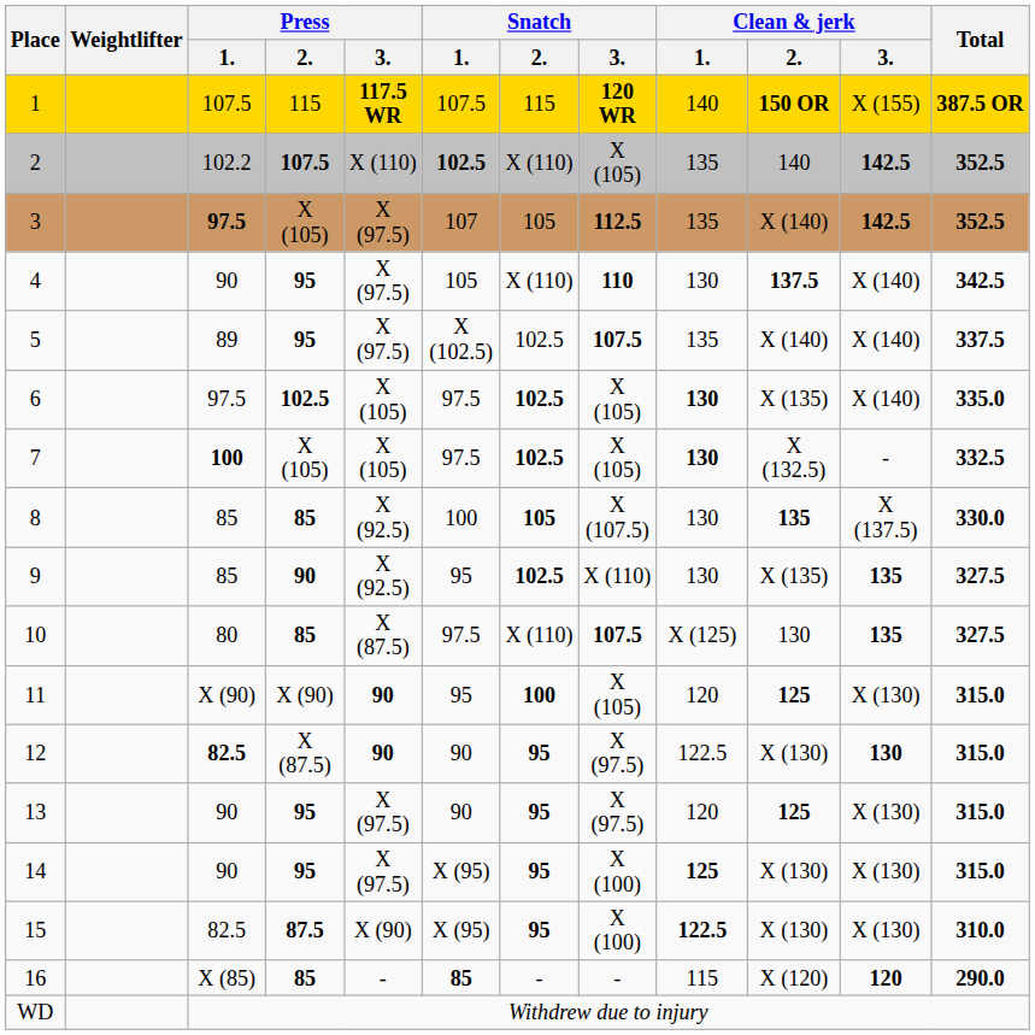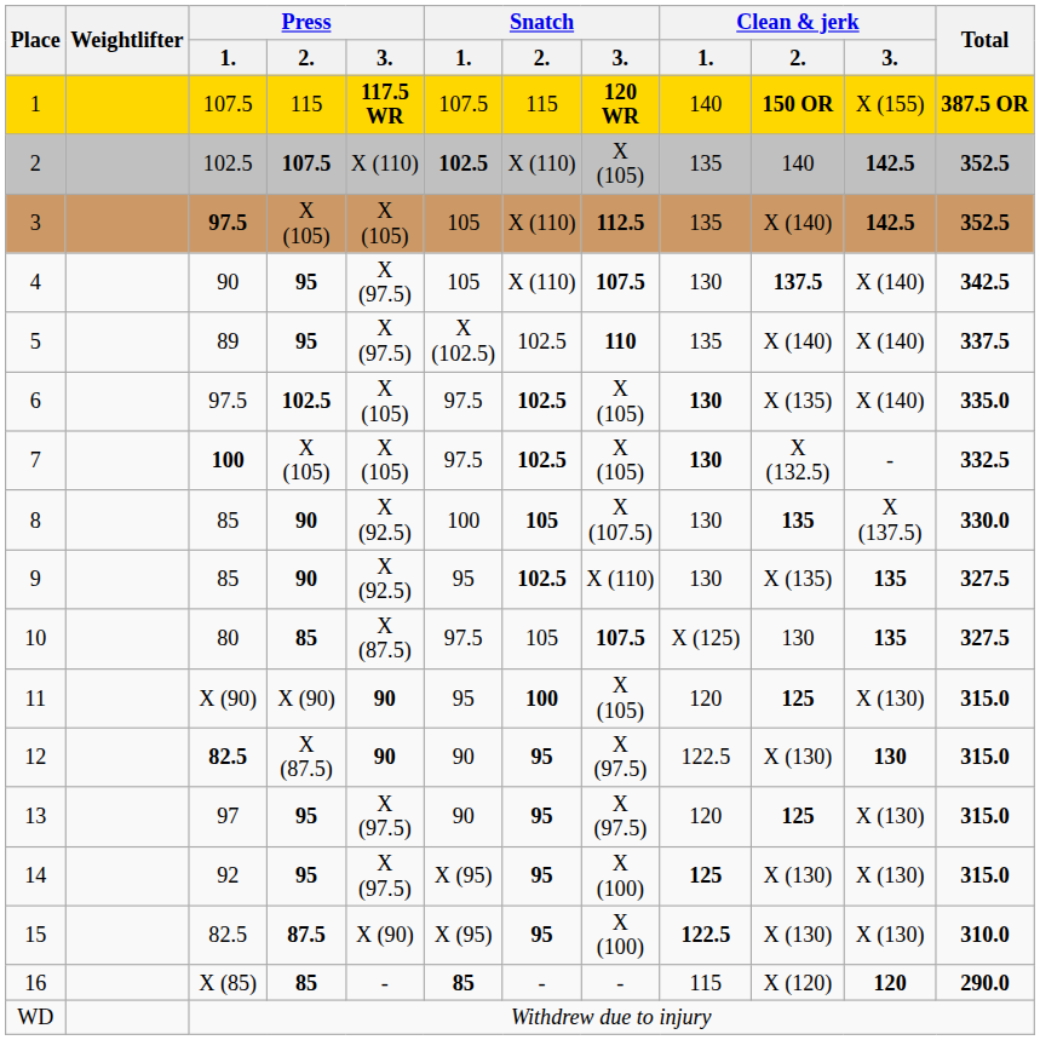 <table class=wikitable style="text-align:center">
 <tr>
 <th rowspan=2>Place</th>
 <th rowspan=2>Weightlifter</th>
 <th colspan=3><a href='#'>Press</a></th>
 <th colspan=3><a href='#'>Snatch</a></th>
 <th colspan=3><a href='#'>Clean & jerk</a></th>
 <th rowspan=2>Total</th>
 </tr>
 <tr>
 <th align=center width=50>1.</th>
 <th align=center width=50>2.</th>
 <th align=center width=50>3.</th>
 <th align=center width=50>1.</th>
 <th align=center width=50>2.</th>
 <th align=center width=50>3.</th>
 <th align=center width=60>1.</th>
 <th align=center width=60>2.</th>
 <th align=center width=60>3.</th>
 </tr>
 <tr bgcolor=gold>
 <td>1</td>
 <td align=left></td>
 <td>107.5</td>
 <td>115</td>
 <td><strong>117.5</strong> <strong>WR</strong></td>
 <td>107.5</td>
 <td>115</td>
 <td><strong>120</strong> <strong>WR</strong></td>
 <td>140</td>
 <td><strong>150</strong> <strong>OR</strong></td>
 <td>X (155)</td>
 <td><strong>387.5</strong> <strong>OR</strong></td>
 </tr>
 <tr bgcolor=silver>
 <td>2</td>
 <td align=left></td>
-<td>102.2</td>
+<td>102.5</td>
 <td><strong>107.5</strong></td>
 <td>X (110)</td>
 <td><strong>102.5</strong></td>
 <td>X (110)</td>
 <td>X (105)</td>
 <td>135</td>
 <td>140</td>
 <td><strong>142.5</strong></td>
 <td><strong>352.5	</strong></td>
 </tr>
 <tr bgcolor=cc9966>
 <td>3</td>
 <td align=left></td>
 <td><strong>97.5</strong></td>
 <td>X (105)</td>
-<td>X (97.5)</td>
-<td>107</td>
+<td>X (105)</td>
 <td>105</td>
+<td>X (110)</td>
 <td><strong>112.5</strong></td>
 <td>135</td>
 <td>X (140)</td>
 <td><strong>142.5</strong></td>
 <td><strong>352.5</strong></td>
 </tr>
 <tr>
 <td>4</td>
 <td align=left></td>
 <td>90</td>
 <td><strong>95</strong></td>
 <td>X (97.5)</td>
 <td>105</td>
 <td>X (110)</td>
-<td><strong>110</strong></td>
+<td><strong>107.5</strong></td>
 <td>130</td>
 <td><strong>137.5</strong></td>
 <td>X (140)</td>
 <td><strong>342.5</strong></td>
 </tr>
 <tr>
 <td>5</td>
 <td align=left></td>
 <td>89</td>
 <td><strong>95</strong></td>
 <td>X (97.5)</td>
 <td>X (102.5)</td>
 <td>102.5</td>
-<td><strong>107.5</strong></td>
+<td><strong>110</strong></td>
 <td>135</td>
 <td>X (140)</td>
 <td>X (140)</td>
 <td><strong>337.5</strong></td>
 </tr>
 <tr>
 <td>6</td>
 <td align=left></td>
 <td>97.5</td>
 <td><strong>102.5</strong></td>
 <td>X (105)</td>
 <td>97.5</td>
 <td><strong>102.5</strong></td>
 <td>X (105)</td>
 <td><strong>130</strong></td>
 <td>X (135)</td>
 <td>X (140)</td>
 <td><strong>335.0</strong></td>
 </tr>
 <tr>
 <td>7</td>
 <td align=left></td>
 <td><strong>100</strong></td>
 <td>X (105)</td>
 <td>X (105)</td>
 <td>97.5</td>
 <td><strong>102.5</strong></td>
 <td>X (105)</td>
 <td><strong>130</strong></td>
 <td>X (132.5)</td>
 <td>-</td>
 <td><strong>332.5</strong></td>
 </tr>
 <tr>
 <td>8</td>
 <td align=left></td>
 <td>85</td>
-<td><strong>85</strong></td>
+<td><strong>90</strong></td>
 <td>X (92.5)</td>
 <td>100</td>
 <td><strong>105</strong></td>
 <td>X (107.5)</td>
 <td>130</td>
 <td><strong>135</strong></td>
 <td>X (137.5)</td>
 <td><strong>330.0</strong></td>
 </tr>
 <tr>
 <td>9</td>
 <td align=left></td>
 <td>85</td>
 <td><strong>90</strong></td>
 <td>X (92.5)</td>
 <td>95</td>
 <td><strong>102.5</strong></td>
 <td>X (110)</td>
 <td>130</td>
 <td>X (135)</td>
 <td><strong>135</strong></td>
 <td><strong>327.5</strong></td>
 </tr>
 <tr>
 <td>10</td>
 <td align=left></td>
 <td>80</td>
 <td><strong>85</strong></td>
 <td>X (87.5)</td>
 <td>97.5</td>
-<td>X (110)</td>
+<td>105</td>
 <td><strong>107.5</strong></td>
 <td>X (125)</td>
 <td>130</td>
 <td><strong>135</strong></td>
 <td><strong>327.5</strong></td>
 </tr>
 <tr>
 <td>11</td>
 <td align=left></td>
 <td>X (90)</td>
 <td>X (90)</td>
 <td><strong>90</strong></td>
 <td>95</td>
 <td><strong>100</strong></td>
 <td>X (105)</td>
 <td>120</td>
 <td><strong>125</strong></td>
 <td>X (130)</td>
 <td><strong>315.0</strong></td>
 </tr>
 <tr>
 <td>12</td>
 <td align=left></td>
 <td><strong>82.5</strong></td>
 <td>X (87.5)</td>
 <td><strong>90</strong></td>
 <td>90</td>
 <td><strong>95</strong></td>
 <td>X (97.5)</td>
 <td>122.5</td>
 <td>X (130)</td>
 <td><strong>130</strong></td>
 <td><strong>315.0</strong></td>
 </tr>
 <tr>
 <td>13</td>
 <td align=left></td>
-<td>90</td>
+<td>97</td>
 <td><strong>95</strong></td>
 <td>X (97.5)</td>
 <td>90</td>
 <td><strong>95</strong></td>
 <td>X (97.5)</td>
 <td>120</td>
 <td><strong>125</strong></td>
 <td>X (130)</td>
 <td><strong>315.0</strong></td>
 </tr>
 <tr>
 <td>14</td>
 <td align=left></td>
-<td>90</td>
+<td>92</td>
 <td><strong>95</strong></td>
 <td>X (97.5)</td>
 <td>X (95)</td>
 <td><strong>95</strong></td>
 <td>X (100)</td>
 <td><strong>125</strong></td>
 <td>X (130)</td>
 <td>X (130)</td>
 <td><strong>315.0</strong></td>
 </tr>
 <tr>
 <td>15</td>
 <td align=left></td>
 <td>82.5</td>
 <td><strong>87.5</strong></td>
 <td>X (90)</td>
 <td>X (95)</td>
 <td><strong>95</strong></td>
 <td>X (100)</td>
 <td><strong>122.5</strong></td>
 <td>X (130)</td>
 <td>X (130)</td>
 <td><strong>310.0</strong></td>
 </tr>
 <tr>
 <td>16</td>
 <td align=left></td>
 <td>X (85)</td>
 <td><strong>85</strong></td>
 <td>-</td>
 <td><strong>85</strong></td>
 <td>-</td>
 <td>-</td>
 <td>115</td>
 <td>X (120)</td>
 <td><strong>120</strong></td>
 <td><strong>290.0</strong></td>
 </tr>
 <tr>
 <td>WD</td>
 <td align=left></td>
 <td colspan="10"><em>Withdrew due to injury</em></td>
 </tr>
 </table>
